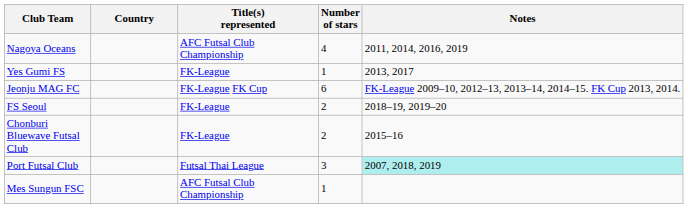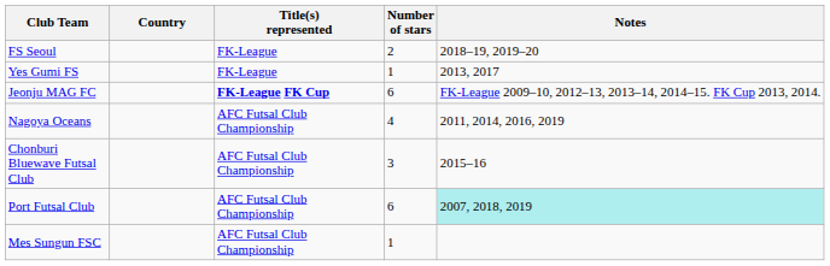 <table class="wikitable sortable">
 <tr>
 <th width=120>Club Team</th>
 <th width=120>Country</th>
 <th width=200>Title(s)<br>represented</th>
 <th>Number<br>of stars</th>
 <th class="unsortable">Notes</th>
 </tr>
 <tr>
-<td><a href='#'>Nagoya Oceans</a></td>
+<td><a href='#'>FS Seoul</a></td>
 <td></td>
-<td><a href='#'>AFC Futsal Club Championship</a></td>
-<td>4</td>
-<td>2011, 2014, 2016, 2019</td>
+<td><a href='#'>FK-League</a></td>
+<td>2</td>
+<td>2018–19, 2019–20</td>
 </tr>
 <tr>
 <td><a href='#'>Yes Gumi FS</a></td>
 <td></td>
 <td><a href='#'>FK-League</a></td>
 <td>1</td>
 <td>2013, 2017</td>
 </tr>
 <tr>
 <td><a href='#'>Jeonju MAG FC</a></td>
 <td></td>
-<td><a href='#'>FK-League</a> <a href='#'>FK Cup</a></td>
+<td><strong><a href='#'>FK-League</a> <a href='#'>FK Cup</a></strong></td>
 <td>6</td>
 <td><a href='#'>FK-League</a> 2009–10, 2012–13, 2013–14, 2014–15. <a href='#'>FK Cup</a> 2013, 2014.</td>
 </tr>
 <tr>
-<td><a href='#'>FS Seoul</a></td>
+<td><a href='#'>Nagoya Oceans</a></td>
 <td></td>
-<td><a href='#'>FK-League</a></td>
-<td>2</td>
-<td>2018–19, 2019–20</td>
+<td><a href='#'>AFC Futsal Club Championship</a></td>
+<td>4</td>
+<td>2011, 2014, 2016, 2019</td>
 </tr>
 <tr>
 <td><a href='#'>Chonburi Bluewave Futsal Club</a></td>
 <td></td>
-<td><a href='#'>FK-League</a></td>
-<td>2</td>
+<td><a href='#'>AFC Futsal Club Championship</a></td>
+<td>3</td>
 <td>2015–16</td>
 </tr>
 <tr>
 <td><a href='#'>Port Futsal Club</a></td>
 <td></td>
-<td><a href='#'>Futsal Thai League</a></td>
-<td>3</td>
+<td><a href='#'>AFC Futsal Club Championship</a></td>
+<td>6</td>
 <td style="background: paleturquoise;">2007, 2018, 2019</td>
 </tr>
 <tr>
 <td><a href='#'>Mes Sungun FSC</a></td>
 <td></td>
 <td><a href='#'>AFC Futsal Club Championship</a></td>
 <td>1</td>
 <td></td>
 </tr>
 </table>
